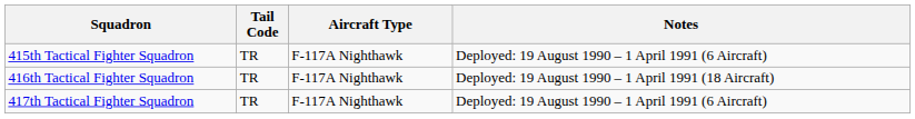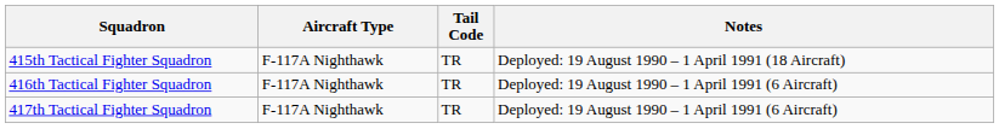 <table class="wikitable">
 <tr>
 <th scope="col" width="250">Squadron</th>
+<th scope="col" width="175">Aircraft Type</th>
 <th scope="col" width="50">Tail Code</th>
-<th scope="col" width="175">Aircraft Type</th>
 <th scope="col" width="500">Notes</th>
 </tr>
 <tr valign="top">
 <td><a href='#'>415th Tactical Fighter Squadron</a></td>
+<td>F-117A Nighthawk</td>
 <td>TR</td>
+<td>Deployed: 19 August 1990 – 1 April 1991 (18 Aircraft)</td>
+</tr>
+<tr valign="top">
+<td><a href='#'>416th Tactical Fighter Squadron</a></td>
 <td>F-117A Nighthawk</td>
+<td>TR</td>
 <td>Deployed: 19 August 1990 – 1 April 1991 (6 Aircraft)</td>
 </tr>
 <tr valign="top">
-<td><a href='#'>416th Tactical Fighter Squadron</a></td>
+<td><a href='#'>417th Tactical Fighter Squadron</a></td>
+<td>F-117A Nighthawk</td>
 <td>TR</td>
-<td>F-117A Nighthawk</td>
-<td>Deployed: 19 August 1990 – 1 April 1991 (18 Aircraft)</td>
-</tr>
-<tr valign="top">
-<td><a href='#'>417th Tactical Fighter Squadron</a></td>
-<td>TR</td>
-<td>F-117A Nighthawk</td>
 <td>Deployed: 19 August 1990 – 1 April 1991 (6 Aircraft)</td>
 </tr>
 </table>
